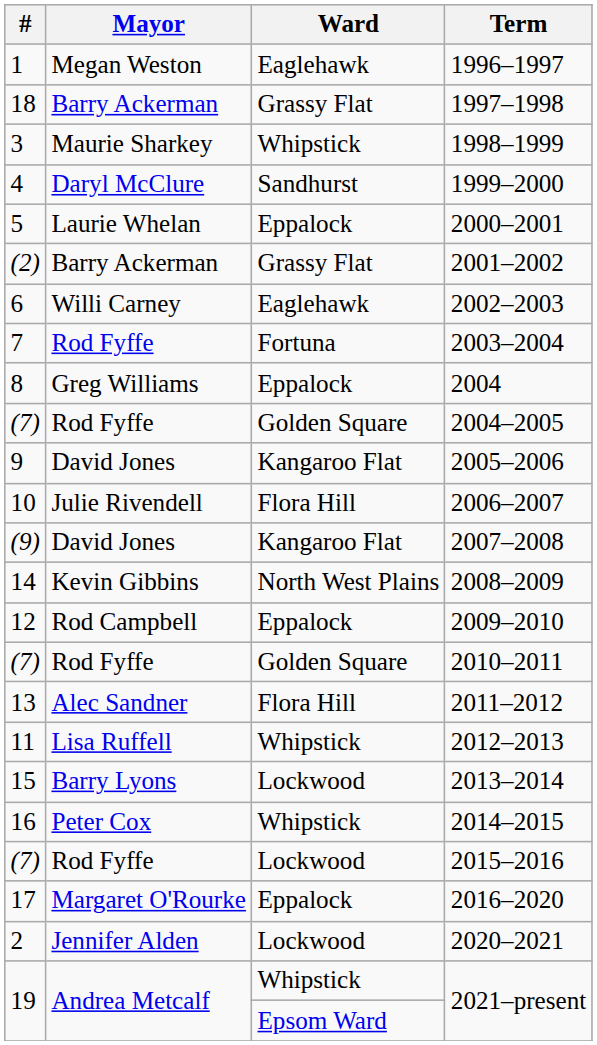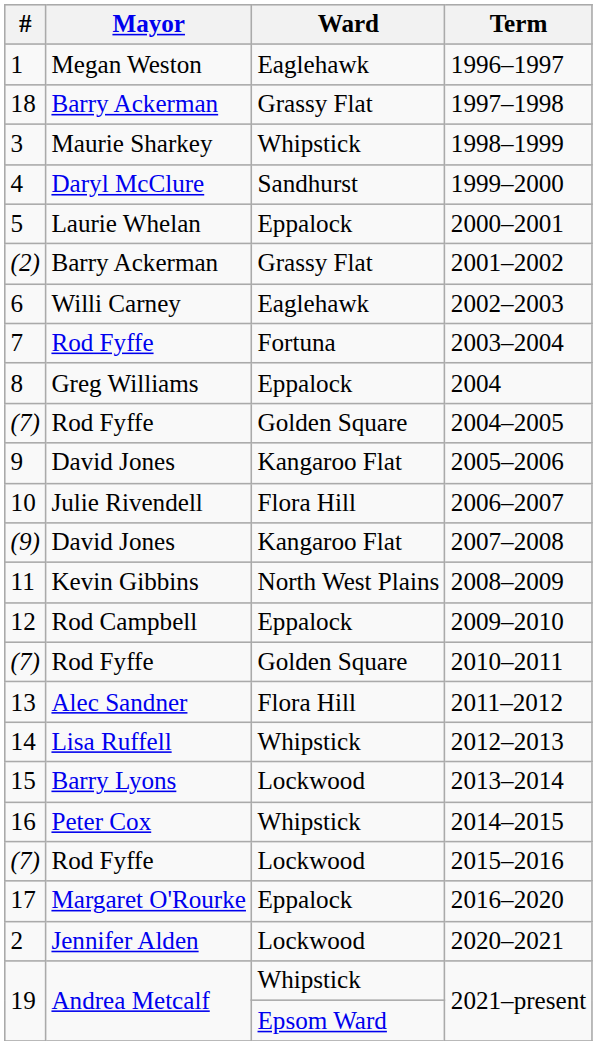 <table class="wikitable">
 <tr>
 <th>#</th>
 <th><a href='#'>Mayor</a></th>
 <th>Ward</th>
 <th>Term</th>
 </tr>
 <tr>
 <td>1</td>
 <td>Megan Weston</td>
 <td>Eaglehawk</td>
 <td>1996–1997</td>
 </tr>
 <tr>
 <td>18</td>
 <td><a href='#'>Barry Ackerman</a></td>
 <td>Grassy Flat</td>
 <td>1997–1998</td>
 </tr>
 <tr>
 <td>3</td>
 <td>Maurie Sharkey</td>
 <td>Whipstick</td>
 <td>1998–1999</td>
 </tr>
 <tr>
 <td>4</td>
 <td><a href='#'>Daryl McClure</a></td>
 <td>Sandhurst</td>
 <td>1999–2000</td>
 </tr>
 <tr>
 <td>5</td>
 <td>Laurie Whelan</td>
 <td>Eppalock</td>
 <td>2000–2001</td>
 </tr>
 <tr>
 <td><em>(2)</em></td>
 <td>Barry Ackerman</td>
 <td>Grassy Flat</td>
 <td>2001–2002</td>
 </tr>
 <tr>
 <td>6</td>
 <td>Willi Carney</td>
 <td>Eaglehawk</td>
 <td>2002–2003</td>
 </tr>
 <tr>
 <td>7</td>
 <td><a href='#'>Rod Fyffe</a></td>
 <td>Fortuna</td>
 <td>2003–2004</td>
 </tr>
 <tr>
 <td>8</td>
 <td>Greg Williams</td>
 <td>Eppalock</td>
 <td>2004</td>
 </tr>
 <tr>
 <td><em>(7)</em></td>
 <td>Rod Fyffe</td>
 <td>Golden Square</td>
 <td>2004–2005</td>
 </tr>
 <tr>
 <td>9</td>
 <td>David Jones</td>
 <td>Kangaroo Flat</td>
 <td>2005–2006</td>
 </tr>
 <tr>
 <td>10</td>
 <td>Julie Rivendell</td>
 <td>Flora Hill</td>
 <td>2006–2007</td>
 </tr>
 <tr>
 <td><em>(9)</em></td>
 <td>David Jones</td>
 <td>Kangaroo Flat</td>
 <td>2007–2008</td>
 </tr>
 <tr>
-<td>14</td>
+<td>11</td>
 <td>Kevin Gibbins</td>
 <td>North West Plains</td>
 <td>2008–2009</td>
 </tr>
 <tr>
 <td>12</td>
 <td>Rod Campbell</td>
 <td>Eppalock</td>
 <td>2009–2010</td>
 </tr>
 <tr>
 <td><em>(7)</em></td>
 <td>Rod Fyffe</td>
 <td>Golden Square</td>
 <td>2010–2011</td>
 </tr>
 <tr>
 <td>13</td>
 <td><a href='#'>Alec Sandner</a></td>
 <td>Flora Hill</td>
 <td>2011–2012</td>
 </tr>
 <tr>
-<td>11</td>
+<td>14</td>
 <td><a href='#'>Lisa Ruffell</a></td>
 <td>Whipstick</td>
 <td>2012–2013</td>
 </tr>
 <tr>
 <td>15</td>
 <td><a href='#'>Barry Lyons</a></td>
 <td>Lockwood</td>
 <td>2013–2014</td>
 </tr>
 <tr>
 <td>16</td>
 <td><a href='#'>Peter Cox</a></td>
 <td>Whipstick</td>
 <td>2014–2015</td>
 </tr>
 <tr>
 <td><em>(7)</em></td>
 <td>Rod Fyffe</td>
 <td>Lockwood</td>
 <td>2015–2016</td>
 </tr>
 <tr>
 <td>17</td>
 <td><a href='#'>Margaret O'Rourke</a></td>
 <td>Eppalock</td>
 <td>2016–2020</td>
 </tr>
 <tr>
 <td>2</td>
 <td><a href='#'>Jennifer Alden</a></td>
 <td>Lockwood</td>
 <td>2020–2021</td>
 </tr>
 <tr>
 <td rowspan="2">19</td>
 <td rowspan="2"><a href='#'>Andrea Metcalf</a></td>
 <td>Whipstick</td>
 <td rowspan="2">2021–present</td>
 </tr>
 <tr>
 <td><a href='#'>Epsom Ward</a></td>
 </tr>
 </table>
